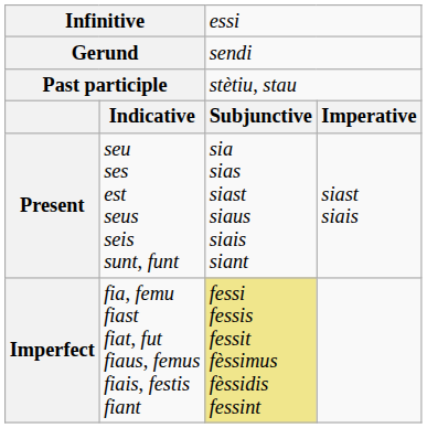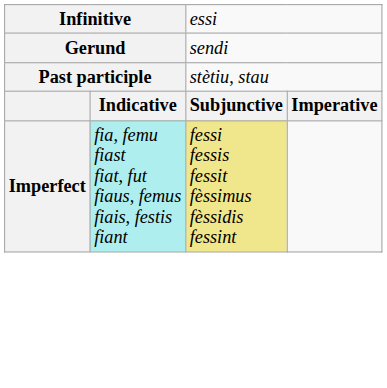 <table class="wikitable">
 <tr>
 <th colspan=2>Infinitive</th>
 <td colspan=2><em>essi</em></td>
 </tr>
 <tr>
 <th colspan=2>Gerund</th>
 <td colspan=2><em>sendi</em></td>
 </tr>
 <tr>
 <th colspan=2>Past participle</th>
 <td colspan=2><em>stètiu</em>, <em>stau</em></td>
 </tr>
 <tr>
 <th></th>
 <th>Indicative</th>
 <th>Subjunctive</th>
 <th>Imperative</th>
 </tr>
 <tr>
-<th>Present</th>
-<td><em>seu</em><br><em>ses</em><br><em>est</em><br><em>seus</em><br><em>seis</em><br><em>sunt</em>, <em>funt</em></td>
-<td><em>sia</em><br><em>sias</em><br><em>siast</em><br><em>siaus</em><br><em>siais</em><br><em>siant</em></td>
-<td><em>siast</em><br><em>siais</em></td>
-</tr>
-<tr>
 <th>Imperfect</th>
-<td><em>fia</em>, <em>femu</em><br><em>fiast</em><br><em>fiat</em>, <em>fut</em><br><em>fiaus</em>, <em>femus</em><br><em>fiais</em>, <em>festis</em><br><em>fiant</em></td>
+<td style="background: paleturquoise;"><em>fia</em>, <em>femu</em><br><em>fiast</em><br><em>fiat</em>, <em>fut</em><br><em>fiaus</em>, <em>femus</em><br><em>fiais</em>, <em>festis</em><br><em>fiant</em></td>
 <td style="background: khaki;"><em>fessi</em><br><em>fessis</em><br><em>fessit</em><br><em>fèssimus</em><br><em>fèssidis</em><br><em>fessint</em></td>
 <td></td>
 </tr>
 </table>
